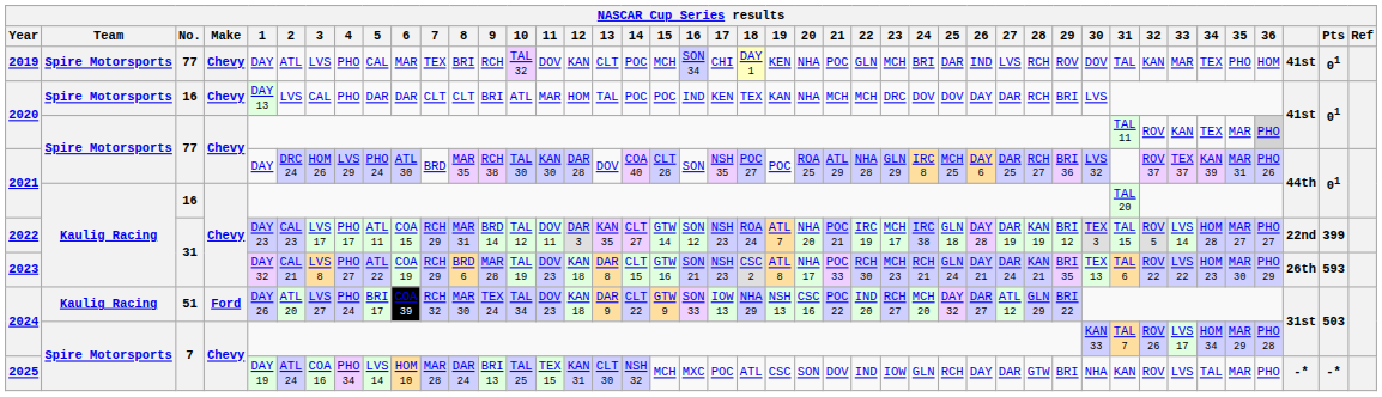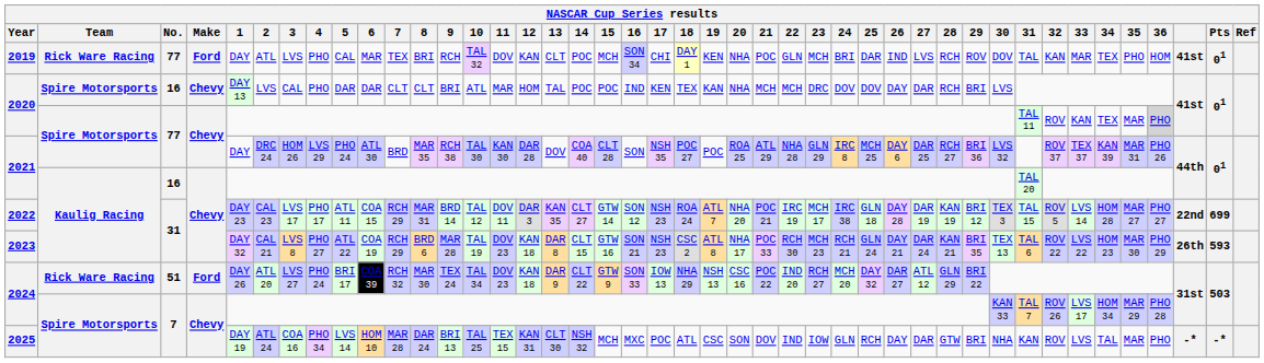 <table class="wikitable" style="text-align:center; font-size:75%">
 <tr>
 <th colspan=45><a href='#'>NASCAR Cup Series</a> results</th>
 </tr>
 <tr>
 <th>Year</th>
 <th>Team</th>
 <th>No.</th>
 <th>Make</th>
 <th>1</th>
 <th>2</th>
 <th>3</th>
 <th>4</th>
 <th>5</th>
 <th>6</th>
 <th>7</th>
 <th>8</th>
 <th>9</th>
 <th>10</th>
 <th>11</th>
 <th>12</th>
 <th>13</th>
 <th>14</th>
 <th>15</th>
 <th>16</th>
 <th>17</th>
 <th>18</th>
 <th>19</th>
 <th>20</th>
 <th>21</th>
 <th>22</th>
 <th>23</th>
 <th>24</th>
 <th>25</th>
 <th>26</th>
 <th>27</th>
 <th>28</th>
 <th>29</th>
 <th>30</th>
 <th>31</th>
 <th>32</th>
 <th>33</th>
 <th>34</th>
 <th>35</th>
 <th>36</th>
 <th></th>
 <th>Pts</th>
 <th>Ref</th>
 </tr>
 <tr>
 <th><a href='#'>2019</a></th>
-<th><a href='#'>Spire Motorsports</a></th>
+<th><a href='#'>Rick Ware Racing</a></th>
 <th>77</th>
-<th><a href='#'>Chevy</a></th>
+<th><a href='#'>Ford</a></th>
 <td><a href='#'>DAY</a></td>
 <td><a href='#'>ATL</a></td>
 <td><a href='#'>LVS</a></td>
 <td><a href='#'>PHO</a></td>
 <td><a href='#'>CAL</a></td>
 <td><a href='#'>MAR</a></td>
 <td><a href='#'>TEX</a></td>
 <td><a href='#'>BRI</a></td>
 <td><a href='#'>RCH</a></td>
 <td style="background:#EFCFFF;"><a href='#'>TAL</a><br><small>32</small></td>
 <td><a href='#'>DOV</a></td>
 <td><a href='#'>KAN</a></td>
 <td><a href='#'>CLT</a></td>
 <td><a href='#'>POC</a></td>
 <td><a href='#'>MCH</a></td>
 <td style="background:#CFCFFF;"><a href='#'>SON</a><br><small>34</small></td>
 <td><a href='#'>CHI</a></td>
 <td style="background:#FFFFBF;"><a href='#'>DAY</a><br><small>1</small></td>
 <td><a href='#'>KEN</a></td>
 <td><a href='#'>NHA</a></td>
 <td><a href='#'>POC</a></td>
 <td><a href='#'>GLN</a></td>
 <td><a href='#'>MCH</a></td>
 <td><a href='#'>BRI</a></td>
 <td><a href='#'>DAR</a></td>
 <td><a href='#'>IND</a></td>
 <td><a href='#'>LVS</a></td>
 <td><a href='#'>RCH</a></td>
 <td><a href='#'>ROV</a></td>
 <td><a href='#'>DOV</a></td>
 <td><a href='#'>TAL</a></td>
 <td><a href='#'>KAN</a></td>
 <td><a href='#'>MAR</a></td>
 <td><a href='#'>TEX</a></td>
 <td><a href='#'>PHO</a></td>
 <td><a href='#'>HOM</a></td>
 <th>41st</th>
 <th>0<sup>1</sup></th>
 <th></th>
 </tr>
 <tr>
 <th rowspan=2><a href='#'>2020</a></th>
 <th><a href='#'>Spire Motorsports</a></th>
 <th>16</th>
 <th><a href='#'>Chevy</a></th>
 <td style="background:#DFFFDF;"><a href='#'>DAY</a><br><small>13</small></td>
 <td><a href='#'>LVS</a></td>
 <td><a href='#'>CAL</a></td>
 <td><a href='#'>PHO</a></td>
 <td><a href='#'>DAR</a></td>
 <td><a href='#'>DAR</a></td>
 <td><a href='#'>CLT</a></td>
 <td><a href='#'>CLT</a></td>
 <td><a href='#'>BRI</a></td>
 <td><a href='#'>ATL</a></td>
 <td><a href='#'>MAR</a></td>
 <td><a href='#'>HOM</a></td>
 <td><a href='#'>TAL</a></td>
 <td><a href='#'>POC</a></td>
 <td><a href='#'>POC</a></td>
 <td><a href='#'>IND</a></td>
 <td><a href='#'>KEN</a></td>
 <td><a href='#'>TEX</a></td>
 <td><a href='#'>KAN</a></td>
 <td><a href='#'>NHA</a></td>
 <td><a href='#'>MCH</a></td>
 <td><a href='#'>MCH</a></td>
 <td><a href='#'>DRC</a></td>
 <td><a href='#'>DOV</a></td>
 <td><a href='#'>DOV</a></td>
 <td><a href='#'>DAY</a></td>
 <td><a href='#'>DAR</a></td>
 <td><a href='#'>RCH</a></td>
 <td><a href='#'>BRI</a></td>
 <td><a href='#'>LVS</a></td>
 <td colspan=6></td>
 <th rowspan=2>41st</th>
 <th rowspan=2>0<sup>1</sup></th>
 <th rowspan=2></th>
 </tr>
 <tr>
 <th rowspan=2><a href='#'>Spire Motorsports</a></th>
 <th rowspan=2>77</th>
 <th rowspan=2><a href='#'>Chevy</a></th>
 <td colspan=30></td>
 <td style="background:#DFFFDF;"><a href='#'>TAL</a><br><small>11</small></td>
 <td><a href='#'>ROV</a></td>
 <td><a href='#'>KAN</a></td>
 <td><a href='#'>TEX</a></td>
 <td><a href='#'>MAR</a></td>
 <td style="background: lightgrey;"><a href='#'>PHO</a></td>
 </tr>
 <tr>
 <th rowspan=2><a href='#'>2021</a></th>
 <td><a href='#'>DAY</a></td>
 <td style="background:#CFCFFF;"><a href='#'>DRC</a><br><small>24</small></td>
 <td style="background:#CFCFFF;"><a href='#'>HOM</a><br><small>26</small></td>
 <td style="background:#CFCFFF;"><a href='#'>LVS</a><br><small>29</small></td>
 <td style="background:#CFCFFF;"><a href='#'>PHO</a><br><small>24</small></td>
 <td style="background:#CFCFFF;"><a href='#'>ATL</a><br><small>30</small></td>
 <td><a href='#'>BRD</a></td>
 <td style="background:#EFCFFF;"><a href='#'>MAR</a><br><small>35</small></td>
 <td style="background:#EFCFFF;"><a href='#'>RCH</a><br><small>38</small></td>
 <td style="background:#CFCFFF;"><a href='#'>TAL</a><br><small>30</small></td>
 <td style="background:#CFCFFF;"><a href='#'>KAN</a><br><small>30</small></td>
 <td style="background:#CFCFFF;"><a href='#'>DAR</a><br><small>28</small></td>
 <td><a href='#'>DOV</a></td>
 <td style="background:#EFCFFF;"><a href='#'>COA</a><br><small>40</small></td>
 <td style="background:#CFCFFF;"><a href='#'>CLT</a><br><small>28</small></td>
 <td><a href='#'>SON</a></td>
 <td style="background:#EFCFFF;"><a href='#'>NSH</a><br><small>35</small></td>
 <td style="background:#CFCFFF;"><a href='#'>POC</a><br><small>27</small></td>
 <td><a href='#'>POC</a></td>
 <td style="background:#CFCFFF;"><a href='#'>ROA</a><br><small>25</small></td>
 <td style="background:#CFCFFF;"><a href='#'>ATL</a><br><small>29</small></td>
 <td style="background:#CFCFFF;"><a href='#'>NHA</a><br><small>28</small></td>
 <td style="background:#CFCFFF;"><a href='#'>GLN</a><br><small>29</small></td>
 <td style="background:#FFDF9F;"><a href='#'>IRC</a><br><small>8</small></td>
 <td style="background:#CFCFFF;"><a href='#'>MCH</a><br><small>25</small></td>
 <td style="background:#FFDF9F;"><a href='#'>DAY</a><br><small>6</small></td>
 <td style="background:#CFCFFF;"><a href='#'>DAR</a><br><small>25</small></td>
 <td style="background:#CFCFFF;"><a href='#'>RCH</a><br><small>27</small></td>
 <td style="background:#EFCFFF;"><a href='#'>BRI</a><br><small>36</small></td>
 <td style="background:#CFCFFF;"><a href='#'>LVS</a><br><small>32</small></td>
 <td></td>
 <td style="background:#EFCFFF;"><a href='#'>ROV</a><br><small>37</small></td>
 <td style="background:#EFCFFF;"><a href='#'>TEX</a><br><small>37</small></td>
 <td style="background:#EFCFFF;"><a href='#'>KAN</a><br><small>39</small></td>
 <td style="background:#CFCFFF;"><a href='#'>MAR</a><br><small>31</small></td>
 <td style="background:#CFCFFF;"><a href='#'>PHO</a><br><small>26</small></td>
 <th rowspan=2>44th</th>
 <th rowspan=2>0<sup>1</sup></th>
 <th rowspan=2></th>
 </tr>
 <tr>
 <th rowspan=3><a href='#'>Kaulig Racing</a></th>
 <th>16</th>
 <th rowspan=3><a href='#'>Chevy</a></th>
 <td colspan=30></td>
 <td style="background:#DFFFDF;"><a href='#'>TAL</a><br><small>20</small></td>
 <td colspan=5></td>
 </tr>
 <tr>
 <th><a href='#'>2022</a></th>
 <th rowspan=2>31</th>
 <td style="background:#CFCFFF;"><a href='#'>DAY</a><br><small>23</small></td>
 <td style="background:#CFCFFF;"><a href='#'>CAL</a><br><small>23</small></td>
 <td style="background:#DFFFDF;"><a href='#'>LVS</a><br><small>17</small></td>
 <td style="background:#DFFFDF;"><a href='#'>PHO</a><br><small>17</small></td>
 <td style="background:#DFFFDF;"><a href='#'>ATL</a><br><small>11</small></td>
 <td style="background:#DFFFDF;"><a href='#'>COA</a><br><small>15</small></td>
 <td style="background:#CFCFFF;"><a href='#'>RCH</a><br><small>29</small></td>
 <td style="background:#CFCFFF;"><a href='#'>MAR</a><br><small>31</small></td>
 <td style="background:#DFFFDF;"><a href='#'>BRD</a><br><small>14</small></td>
 <td style="background:#DFFFDF;"><a href='#'>TAL</a><br><small>12</small></td>
 <td style="background:#DFFFDF;"><a href='#'>DOV</a><br><small>11</small></td>
 <td style="background:#DFDFDF;"><a href='#'>DAR</a><br><small>3</small></td>
 <td style="background:#EFCFFF;"><a href='#'>KAN</a><br><small>35</small></td>
 <td style="background:#EFCFFF;"><a href='#'>CLT</a><br><small>27</small></td>
 <td style="background:#DFFFDF;"><a href='#'>GTW</a><br><small>14</small></td>
 <td style="background:#DFFFDF;"><a href='#'>SON</a><br><small>12</small></td>
 <td style="background:#CFCFFF;"><a href='#'>NSH</a><br><small>23</small></td>
 <td style="background:#CFCFFF;"><a href='#'>ROA</a><br><small>24</small></td>
 <td style="background:#FFDF9F;"><a href='#'>ATL</a><br><small>7</small></td>
 <td style="background:#DFFFDF;"><a href='#'>NHA</a><br><small>20</small></td>
 <td style="background:#CFCFFF;"><a href='#'>POC</a><br><small>21</small></td>
 <td style="background:#DFFFDF;"><a href='#'>IRC</a><br><small>19</small></td>
 <td style="background:#DFFFDF;"><a href='#'>MCH</a><br><small>17</small></td>
 <td style="background:#CFCFFF;"><a href='#'>IRC</a><br><small>38</small></td>
 <td style="background:#DFFFDF;"><a href='#'>GLN</a><br><small>18</small></td>
 <td style="background:#EFCFFF;"><a href='#'>DAY</a><br><small>28</small></td>
 <td style="background:#DFFFDF;"><a href='#'>DAR</a><br><small>19</small></td>
 <td style="background:#DFFFDF;"><a href='#'>KAN</a><br><small>19</small></td>
 <td style="background:#DFFFDF;"><a href='#'>BRI</a><br><small>12</small></td>
 <td style="background:#DFDFDF;"><a href='#'>TEX</a><br><small>3</small></td>
 <td style="background:#DFFFDF;"><a href='#'>TAL</a><br><small>15</small></td>
 <td style="background:#DFDFDF;"><a href='#'>ROV</a><br><small>5</small></td>
 <td style="background:#DFFFDF;"><a href='#'>LVS</a><br><small>14</small></td>
 <td style="background:#CFCFFF;"><a href='#'>HOM</a><br><small>28</small></td>
 <td style="background:#CFCFFF;"><a href='#'>MAR</a><br><small>27</small></td>
 <td style="background:#CFCFFF;"><a href='#'>PHO</a><br><small>27</small></td>
 <th>22nd</th>
-<th>399</th>
+<th>699</th>
 <th></th>
 </tr>
 <tr>
 <th><a href='#'>2023</a></th>
 <td style="background:#EFCFFF;"><a href='#'>DAY</a><br><small>32</small></td>
 <td style="background:#CFCFFF;"><a href='#'>CAL</a><br><small>21</small></td>
 <td style="background:#FFDF9F;"><a href='#'>LVS</a><br><small>8</small></td>
 <td style="background:#CFCFFF;"><a href='#'>PHO</a><br><small>27</small></td>
 <td style="background:#CFCFFF;"><a href='#'>ATL</a><br><small>22</small></td>
 <td style="background:#DFFFDF;"><a href='#'>COA</a><br><small>19</small></td>
 <td style="background:#CFCFFF;"><a href='#'>RCH</a><br><small>29</small></td>
 <td style="background:#FFDF9F;"><a href='#'>BRD</a><br><small>6</small></td>
 <td style="background:#CFCFFF;"><a href='#'>MAR</a><br><small>28</small></td>
 <td style="background:#DFFFDF;"><a href='#'>TAL</a><br><small>19</small></td>
 <td style="background:#CFCFFF;"><a href='#'>DOV</a><br><small>23</small></td>
 <td style="background:#DFFFDF;"><a href='#'>KAN</a><br><small>18</small></td>
 <td style="background:#FFDF9F;"><a href='#'>DAR</a><br><small>8</small></td>
 <td style="background:#DFFFDF;"><a href='#'>CLT</a><br><small>15</small></td>
 <td style="background:#DFFFDF;"><a href='#'>GTW</a><br><small>16</small></td>
 <td style="background:#CFCFFF;"><a href='#'>SON</a><br><small>21</small></td>
 <td style="background:#CFCFFF;"><a href='#'>NSH</a><br><small>23</small></td>
 <td style="background:#DFDFDF;"><a href='#'>CSC</a><br><small>2</small></td>
 <td style="background:#FFDF9F;"><a href='#'>ATL</a><br><small>8</small></td>
 <td style="background:#DFFFDF;"><a href='#'>NHA</a><br><small>17</small></td>
 <td style="background:#EFCFFF;"><a href='#'>POC</a><br><small>33</small></td>
 <td style="background:#CFCFFF;"><a href='#'>RCH</a><br><small>30</small></td>
 <td style="background:#CFCFFF;"><a href='#'>MCH</a><br><small>23</small></td>
 <td style="background:#CFCFFF;"><a href='#'>RCH</a><br><small>21</small></td>
 <td style="background:#CFCFFF;"><a href='#'>GLN</a><br><small>24</small></td>
 <td style="background:#CFCFFF;"><a href='#'>DAY</a><br><small>21</small></td>
 <td style="background:#CFCFFF;"><a href='#'>DAR</a><br><small>24</small></td>
 <td style="background:#CFCFFF;"><a href='#'>KAN</a><br><small>21</small></td>
 <td style="background:#EFCFFF;"><a href='#'>BRI</a><br><small>35</small></td>
 <td style="background:#DFFFDF;"><a href='#'>TEX</a><br><small>13</small></td>
 <td style="background:#FFDF9F;"><a href='#'>TAL</a><br><small>6</small></td>
 <td style="background:#CFCFFF;"><a href='#'>ROV</a><br><small>22</small></td>
 <td style="background:#CFCFFF;"><a href='#'>LVS</a><br><small>22</small></td>
 <td style="background:#CFCFFF;"><a href='#'>HOM</a><br><small>23</small></td>
 <td style="background:#CFCFFF;"><a href='#'>MAR</a><br><small>30</small></td>
 <td style="background:#CFCFFF;"><a href='#'>PHO</a><br><small>29</small></td>
 <th>26th</th>
 <th>593</th>
 <th></th>
 </tr>
 <tr>
 <th rowspan=2><a href='#'>2024</a></th>
-<th><a href='#'>Kaulig Racing</a></th>
+<th><a href='#'>Rick Ware Racing</a></th>
 <th>51</th>
 <th><a href='#'>Ford</a></th>
 <td style="background:#CFCFFF;"><a href='#'>DAY</a><br><small>26</small></td>
 <td style="background:#DFFFDF;"><a href='#'>ATL</a><br><small>20</small></td>
 <td style="background:#CFCFFF;"><a href='#'>LVS</a><br><small>27</small></td>
 <td style="background:#CFCFFF;"><a href='#'>PHO</a><br><small>24</small></td>
 <td style="background:#DFFFDF;"><a href='#'>BRI</a><br><small>17</small></td>
 <td style="background:#000000; color:white;"><a href='#'><span>COA</span></a><br><small>39</small></td>
 <td style="background:#CFCFFF;"><a href='#'>RCH</a><br><small>32</small></td>
 <td style="background:#CFCFFF;"><a href='#'>MAR</a><br><small>30</small></td>
 <td style="background:#CFCFFF;"><a href='#'>TEX</a><br><small>24</small></td>
 <td style="background:#CFCFFF;"><a href='#'>TAL</a><br><small>34</small></td>
 <td style="background:#CFCFFF;"><a href='#'>DOV</a><br><small>23</small></td>
 <td style="background:#DFFFDF;"><a href='#'>KAN</a><br><small>18</small></td>
 <td style="background:#FFDF9F;"><a href='#'>DAR</a><br><small>9</small></td>
 <td style="background:#CFCFFF;"><a href='#'>CLT</a><br><small>22</small></td>
 <td style="background:#FFDF9F;"><a href='#'>GTW</a><br><small>9</small></td>
 <td style="background:#EFCFFF;"><a href='#'>SON</a><br><small>33</small></td>
 <td style="background:#DFFFDF;"><a href='#'>IOW</a><br><small>13</small></td>
 <td style="background:#CFCFFF;"><a href='#'>NHA</a><br><small>29</small></td>
 <td style="background:#DFFFDF;"><a href='#'>NSH</a><br><small>13</small></td>
 <td style="background:#DFFFDF;"><a href='#'>CSC</a><br><small>16</small></td>
 <td style="background:#CFCFFF;"><a href='#'>POC</a><br><small>22</small></td>
 <td style="background:#DFFFDF;"><a href='#'>IND</a><br><small>20</small></td>
 <td style="background:#CFCFFF;"><a href='#'>RCH</a><br><small>27</small></td>
 <td style="background:#DFFFDF;"><a href='#'>MCH</a><br><small>20</small></td>
 <td style="background:#EFCFFF;"><a href='#'>DAY</a><br><small>32</small></td>
 <td style="background:#CFCFFF;"><a href='#'>DAR</a><br><small>27</small></td>
 <td style="background:#DFFFDF;"><a href='#'>ATL</a><br><small>12</small></td>
 <td style="background:#CFCFFF;"><a href='#'>GLN</a><br><small>29</small></td>
 <td style="background:#CFCFFF;"><a href='#'>BRI</a><br><small>22</small></td>
 <td colspan=7></td>
 <th rowspan=2>31st</th>
 <th rowspan=2>503</th>
 <th rowspan=2></th>
 </tr>
 <tr>
 <th rowspan=2><a href='#'>Spire Motorsports</a></th>
 <th rowspan=2>7</th>
 <th rowspan=2><a href='#'>Chevy</a></th>
 <td colspan=29></td>
 <td style="background:#CFCFFF;"><a href='#'>KAN</a><br><small>33</small></td>
 <td style="background:#FFDF9F;"><a href='#'>TAL</a><br><small>7</small></td>
 <td style="background:#CFCFFF;"><a href='#'>ROV</a><br><small>26</small></td>
 <td style="background:#DFFFDF;"><a href='#'>LVS</a><br><small>17</small></td>
 <td style="background:#CFCFFF;"><a href='#'>HOM</a><br><small>34</small></td>
 <td style="background:#CFCFFF;"><a href='#'>MAR</a><br><small>29</small></td>
 <td style="background:#CFCFFF;"><a href='#'>PHO</a><br><small>28</small></td>
 </tr>
 <tr>
 <th><a href='#'>2025</a></th>
 <td style="background:#DFFFDF;"><a href='#'>DAY</a><br><small>19</small></td>
 <td style="background:#CFCFFF;"><a href='#'>ATL</a><br><small>24</small></td>
 <td style="background:#DFFFDF;"><a href='#'>COA</a><br><small>16</small></td>
 <td style="background:#EFCFFF;"><a href='#'>PHO</a><br><small>34</small></td>
 <td style="background:#DFFFDF;"><a href='#'>LVS</a><br><small>14</small></td>
 <td style="background:#FFDF9F;"><a href='#'>HOM</a><br><small>10</small></td>
 <td style="background:#CFCFFF;"><a href='#'>MAR</a><br><small>28</small></td>
 <td style="background:#CFCFFF;"><a href='#'>DAR</a><br><small>24</small></td>
 <td style="background:#DFFFDF;"><a href='#'>BRI</a><br><small>13</small></td>
 <td style="background:#CFCFFF;"><a href='#'>TAL</a><br><small>25</small></td>
 <td style="background:#DFFFDF;"><a href='#'>TEX</a><br><small>15</small></td>
 <td style="background:#CFCFFF;"><a href='#'>KAN</a><br><small>31</small></td>
 <td style="background:#CFCFFF;"><a href='#'>CLT</a><br><small>30</small></td>
 <td style="background:#CFCFFF;"><a href='#'>NSH</a><br><small>32</small></td>
 <td style="background:#;"><a href='#'>MCH</a><br><small></small></td>
 <td><a href='#'>MXC</a></td>
 <td><a href='#'>POC</a></td>
 <td><a href='#'>ATL</a></td>
 <td><a href='#'>CSC</a></td>
 <td><a href='#'>SON</a></td>
 <td><a href='#'>DOV</a></td>
 <td><a href='#'>IND</a></td>
 <td><a href='#'>IOW</a></td>
 <td><a href='#'>GLN</a></td>
 <td><a href='#'>RCH</a></td>
 <td><a href='#'>DAY</a></td>
 <td><a href='#'>DAR</a></td>
 <td><a href='#'>GTW</a></td>
 <td><a href='#'>BRI</a></td>
 <td><a href='#'>NHA</a></td>
 <td><a href='#'>KAN</a></td>
 <td><a href='#'>ROV</a></td>
 <td><a href='#'>LVS</a></td>
 <td><a href='#'>TAL</a></td>
 <td><a href='#'>MAR</a></td>
 <td><a href='#'>PHO</a></td>
 <th>-*</th>
 <th>-*</th>
 <th></th>
 </tr>
 </table>
